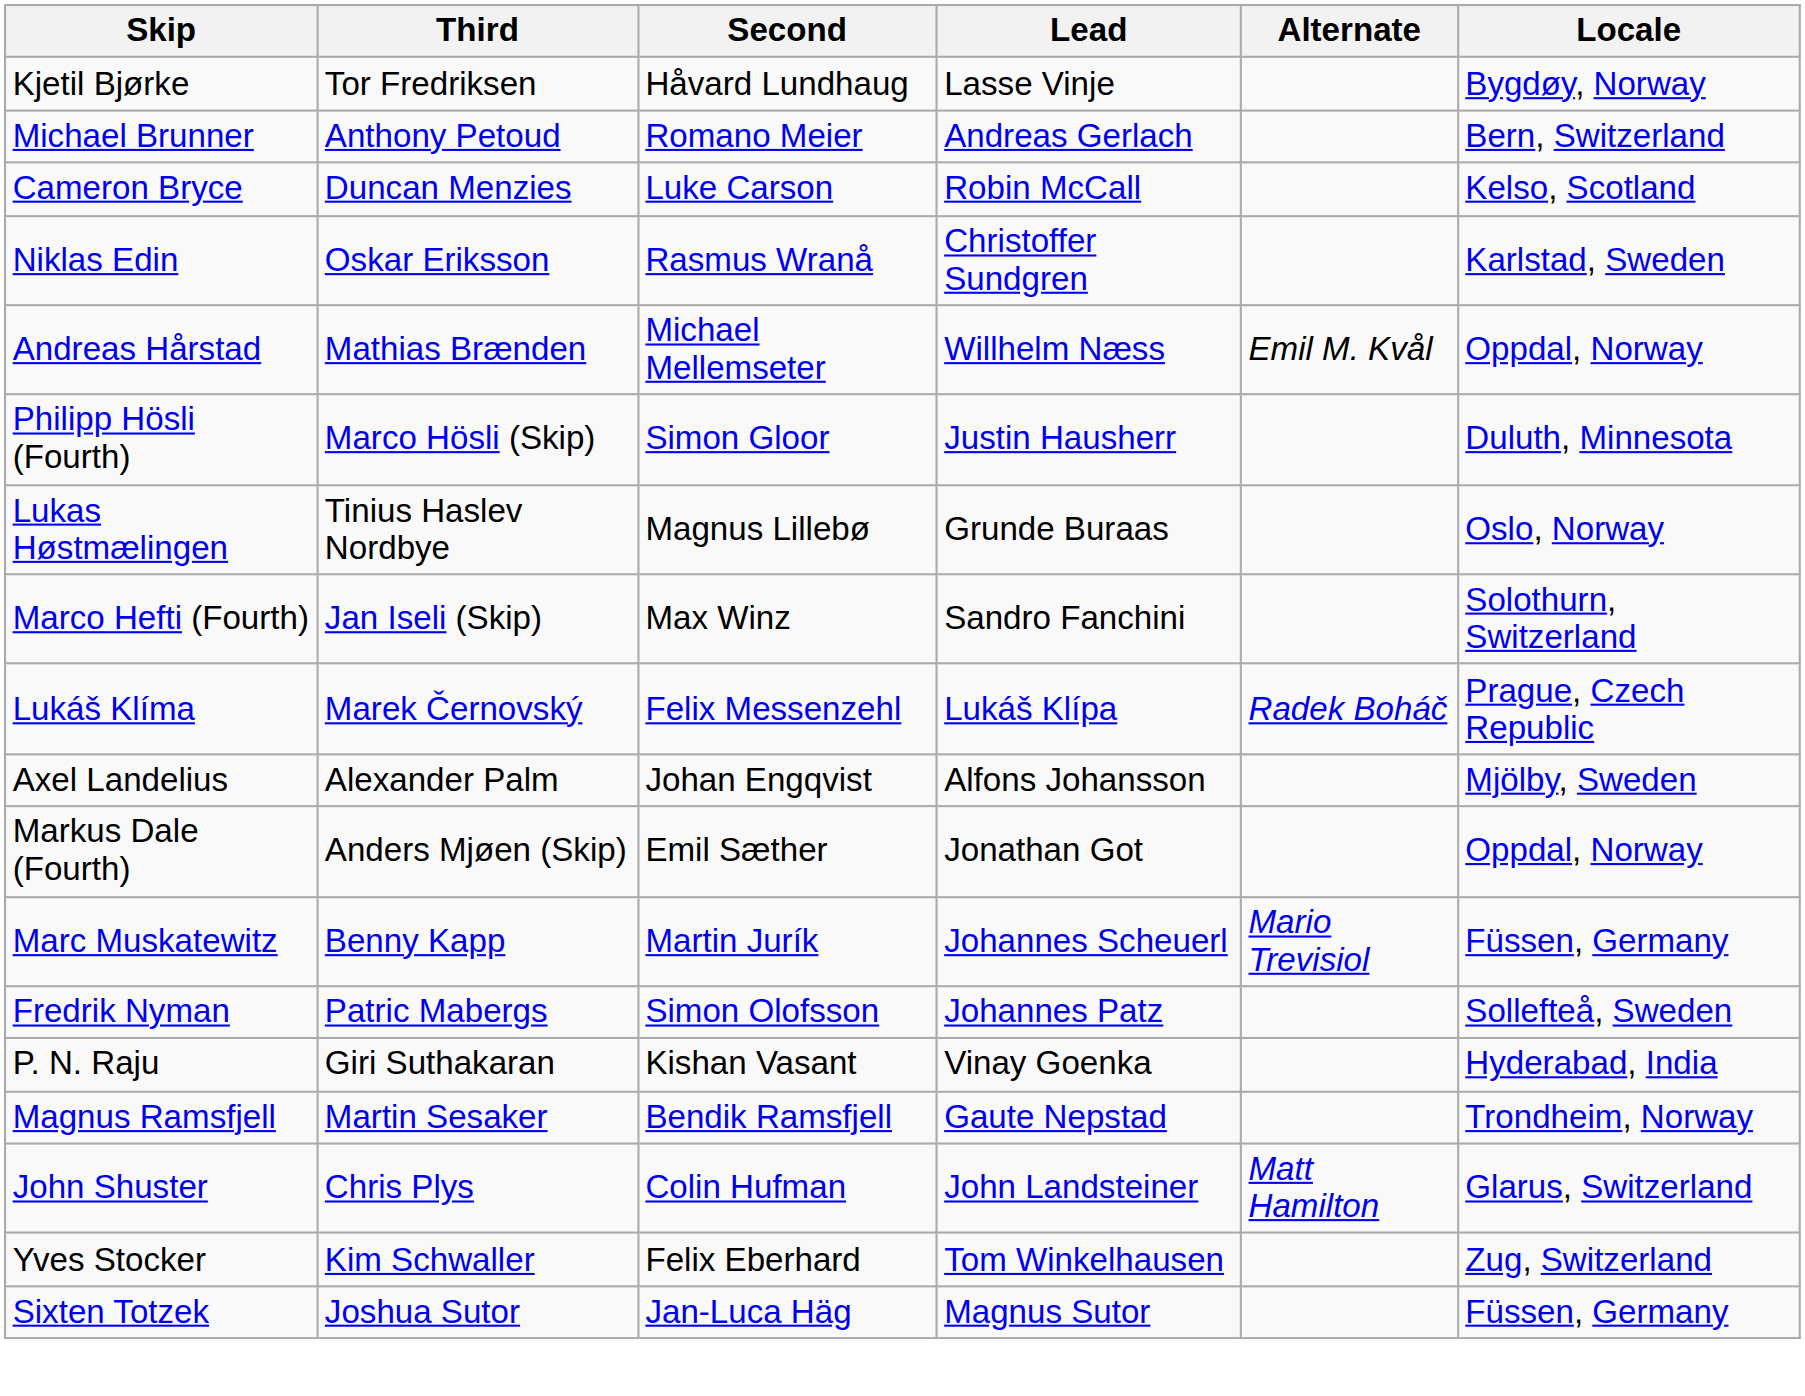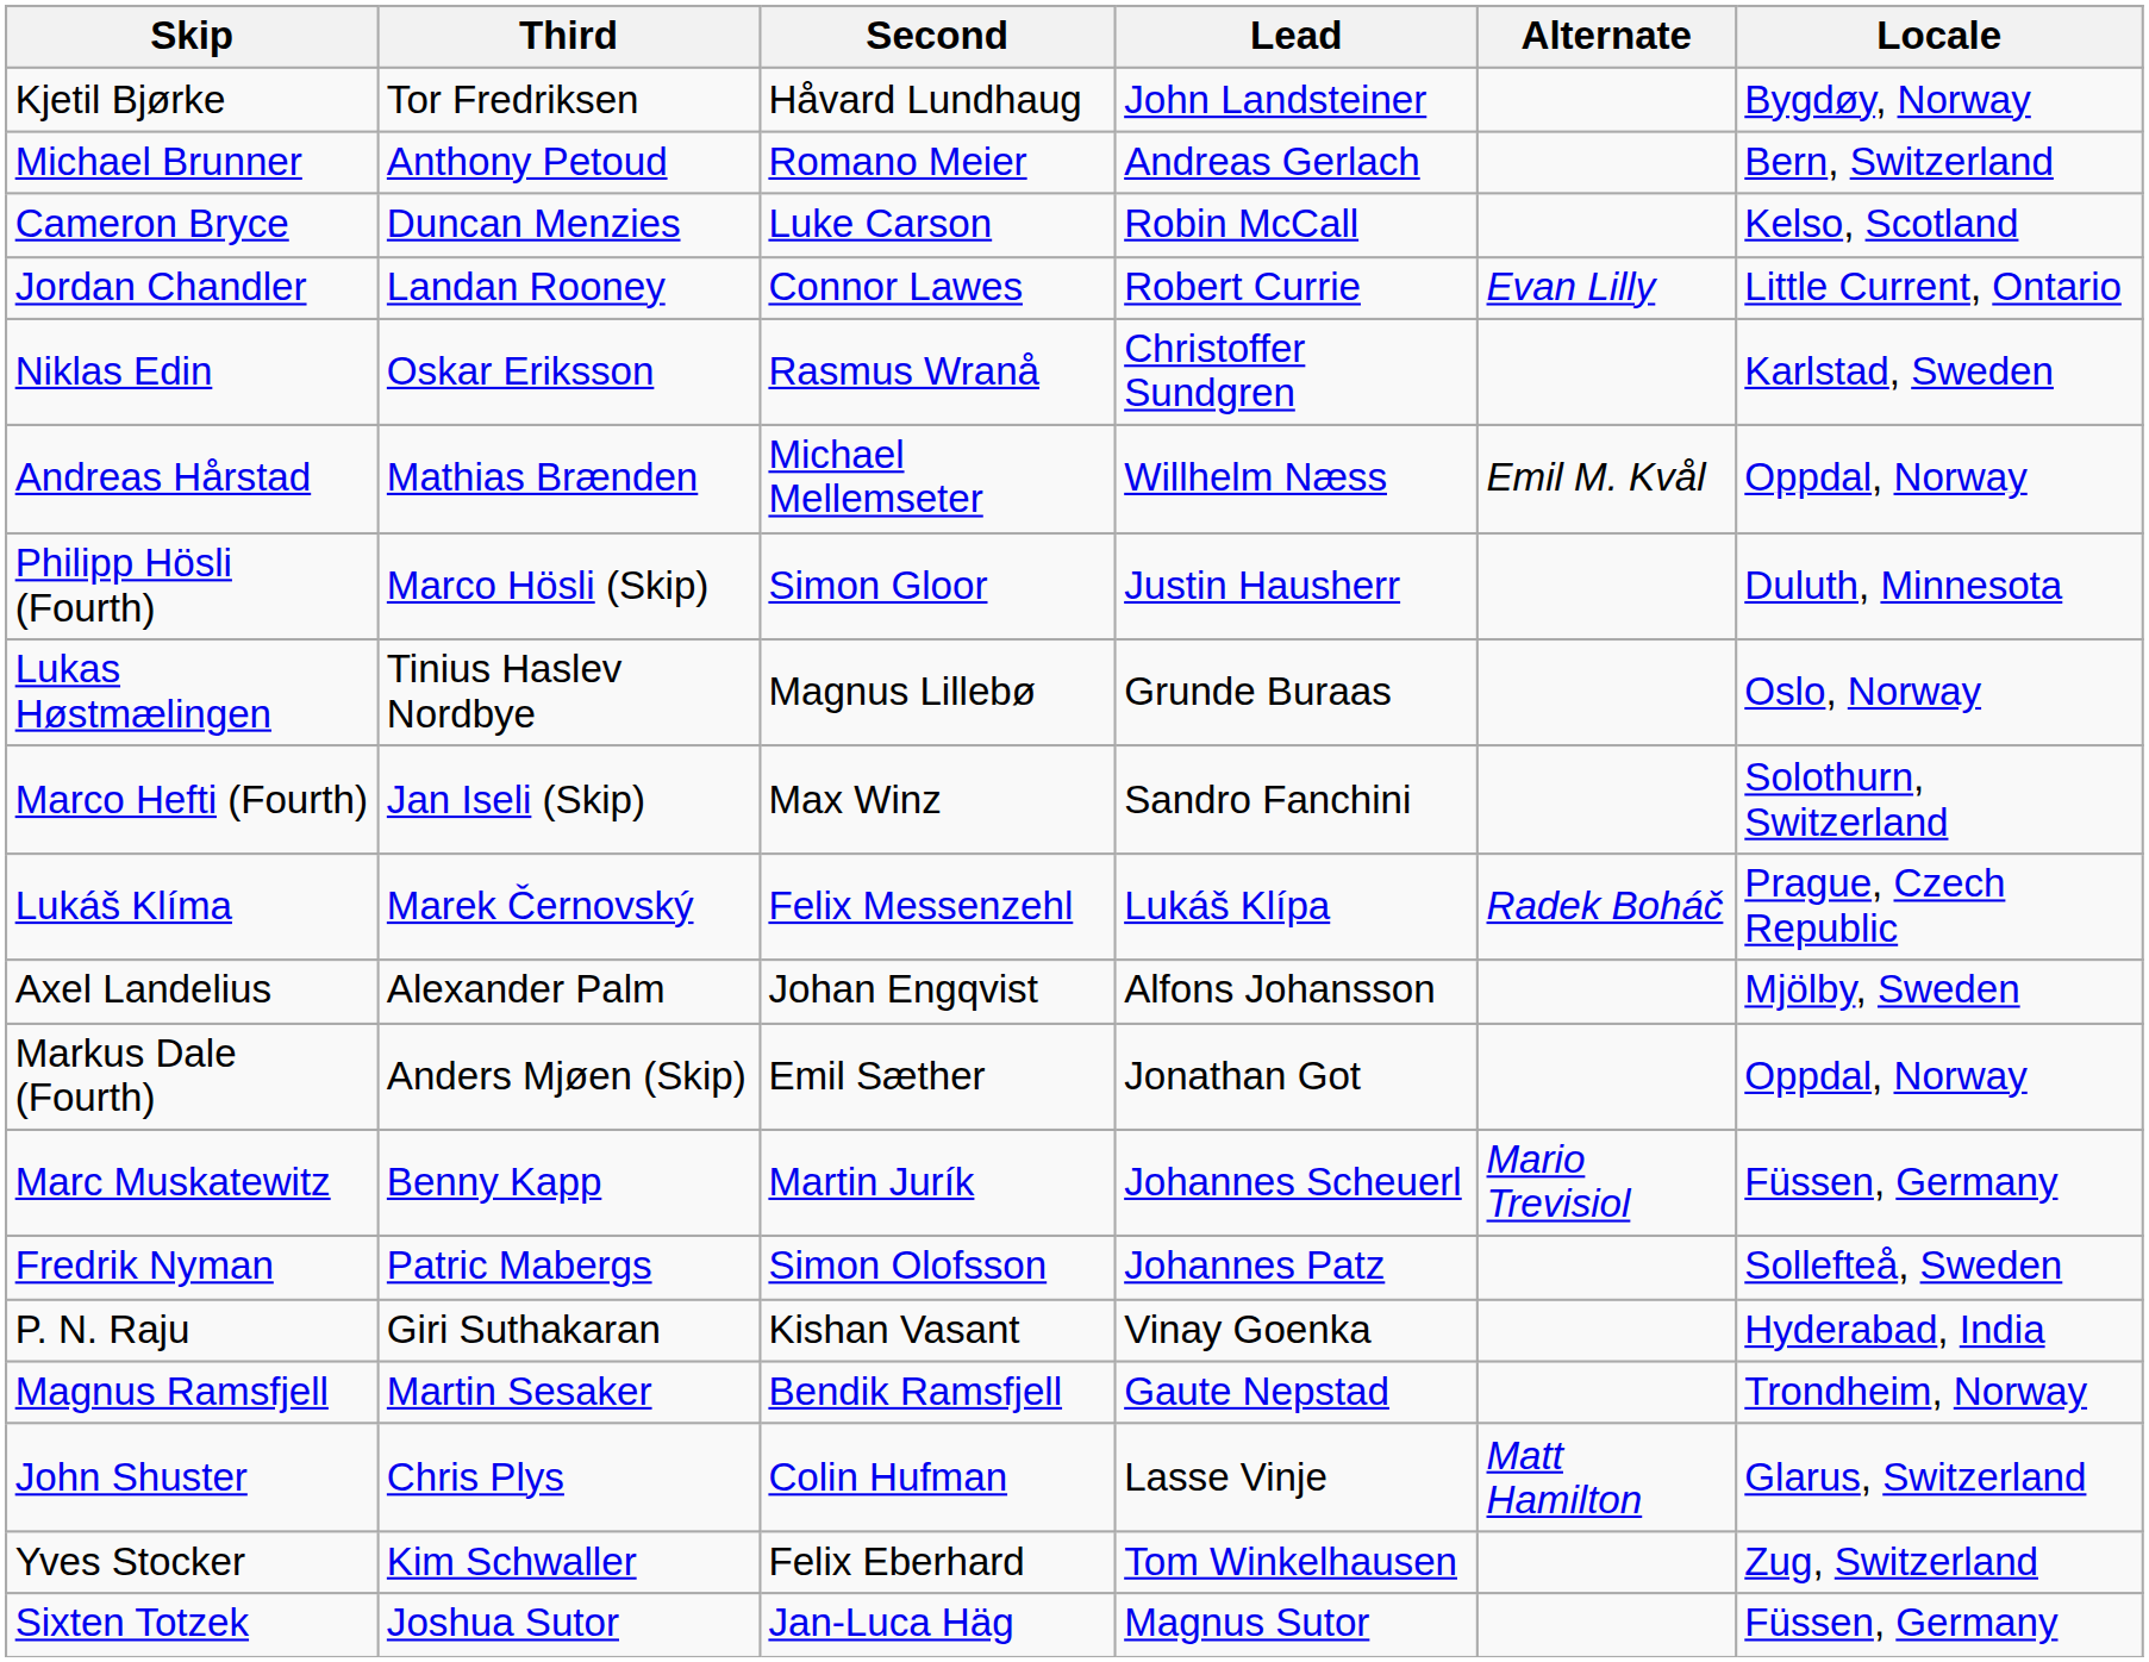 <table class=wikitable>
 <tr>
 <th scope="col">Skip</th>
 <th scope="col">Third</th>
 <th scope="col">Second</th>
 <th scope="col">Lead</th>
 <th scope="col">Alternate</th>
 <th scope="col">Locale</th>
 </tr>
 <tr>
 <td>Kjetil Bjørke</td>
 <td>Tor Fredriksen</td>
 <td>Håvard Lundhaug</td>
-<td>Lasse Vinje</td>
+<td><a href='#'>John Landsteiner</a></td>
 <td></td>
 <td> <a href='#'>Bygdøy</a>, <a href='#'>Norway</a></td>
 </tr>
 <tr>
 <td><a href='#'>Michael Brunner</a></td>
 <td><a href='#'>Anthony Petoud</a></td>
 <td><a href='#'>Romano Meier</a></td>
 <td><a href='#'>Andreas Gerlach</a></td>
 <td></td>
 <td> <a href='#'>Bern</a>, <a href='#'>Switzerland</a></td>
 </tr>
 <tr>
 <td><a href='#'>Cameron Bryce</a></td>
 <td><a href='#'>Duncan Menzies</a></td>
 <td><a href='#'>Luke Carson</a></td>
 <td><a href='#'>Robin McCall</a></td>
 <td></td>
 <td> <a href='#'>Kelso</a>, <a href='#'>Scotland</a></td>
+</tr>
+<tr>
+<td><a href='#'>Jordan Chandler</a></td>
+<td><a href='#'>Landan Rooney</a></td>
+<td><a href='#'>Connor Lawes</a></td>
+<td><a href='#'>Robert Currie</a></td>
+<td><em><a href='#'>Evan Lilly</a></em></td>
+<td> <a href='#'>Little Current</a>, <a href='#'>Ontario</a></td>
 </tr>
 <tr>
 <td><a href='#'>Niklas Edin</a></td>
 <td><a href='#'>Oskar Eriksson</a></td>
 <td><a href='#'>Rasmus Wranå</a></td>
 <td><a href='#'>Christoffer Sundgren</a></td>
 <td></td>
 <td> <a href='#'>Karlstad</a>, <a href='#'>Sweden</a></td>
 </tr>
 <tr>
 <td><a href='#'>Andreas Hårstad</a></td>
 <td><a href='#'>Mathias Brænden</a></td>
 <td><a href='#'>Michael Mellemseter</a></td>
 <td><a href='#'>Willhelm Næss</a></td>
 <td><em>Emil M. Kvål</em></td>
 <td> <a href='#'>Oppdal</a>, <a href='#'>Norway</a></td>
 </tr>
 <tr>
 <td><a href='#'>Philipp Hösli</a> (Fourth)</td>
 <td><a href='#'>Marco Hösli</a> (Skip)</td>
 <td><a href='#'>Simon Gloor</a></td>
 <td><a href='#'>Justin Hausherr</a></td>
 <td></td>
 <td> <a href='#'>Duluth</a>, <a href='#'>Minnesota</a></td>
 </tr>
 <tr>
 <td><a href='#'>Lukas Høstmælingen</a></td>
 <td>Tinius Haslev Nordbye</td>
 <td>Magnus Lillebø</td>
 <td>Grunde Buraas</td>
 <td></td>
 <td> <a href='#'>Oslo</a>, <a href='#'>Norway</a></td>
 </tr>
 <tr>
 <td><a href='#'>Marco Hefti</a> (Fourth)</td>
 <td><a href='#'>Jan Iseli</a> (Skip)</td>
 <td>Max Winz</td>
 <td>Sandro Fanchini</td>
 <td></td>
 <td> <a href='#'>Solothurn</a>, <a href='#'>Switzerland</a></td>
 </tr>
 <tr>
 <td><a href='#'>Lukáš Klíma</a></td>
 <td><a href='#'>Marek Černovský</a></td>
 <td><a href='#'>Felix Messenzehl</a></td>
 <td><a href='#'>Lukáš Klípa</a></td>
 <td><em><a href='#'>Radek Boháč</a></em></td>
 <td> <a href='#'>Prague</a>, <a href='#'>Czech Republic</a></td>
 </tr>
 <tr>
 <td>Axel Landelius</td>
 <td>Alexander Palm</td>
 <td>Johan Engqvist</td>
 <td>Alfons Johansson</td>
 <td></td>
 <td> <a href='#'>Mjölby</a>, <a href='#'>Sweden</a></td>
 </tr>
 <tr>
 <td>Markus Dale (Fourth)</td>
 <td>Anders Mjøen (Skip)</td>
 <td>Emil Sæther</td>
 <td>Jonathan Got</td>
 <td></td>
 <td> <a href='#'>Oppdal</a>, <a href='#'>Norway</a></td>
 </tr>
 <tr>
 <td><a href='#'>Marc Muskatewitz</a></td>
 <td><a href='#'>Benny Kapp</a></td>
 <td><a href='#'>Martin Jurík</a></td>
 <td><a href='#'>Johannes Scheuerl</a></td>
 <td><em><a href='#'>Mario Trevisiol</a></em></td>
 <td> <a href='#'>Füssen</a>, <a href='#'>Germany</a></td>
 </tr>
 <tr>
 <td><a href='#'>Fredrik Nyman</a></td>
 <td><a href='#'>Patric Mabergs</a></td>
 <td><a href='#'>Simon Olofsson</a></td>
 <td><a href='#'>Johannes Patz</a></td>
 <td></td>
 <td> <a href='#'>Sollefteå</a>, <a href='#'>Sweden</a></td>
 </tr>
 <tr>
 <td>P. N. Raju</td>
 <td>Giri Suthakaran</td>
 <td>Kishan Vasant</td>
 <td>Vinay Goenka</td>
 <td></td>
 <td> <a href='#'>Hyderabad</a>, <a href='#'>India</a></td>
 </tr>
 <tr>
 <td><a href='#'>Magnus Ramsfjell</a></td>
 <td><a href='#'>Martin Sesaker</a></td>
 <td><a href='#'>Bendik Ramsfjell</a></td>
 <td><a href='#'>Gaute Nepstad</a></td>
 <td></td>
 <td> <a href='#'>Trondheim</a>, <a href='#'>Norway</a></td>
 </tr>
 <tr>
 <td><a href='#'>John Shuster</a></td>
 <td><a href='#'>Chris Plys</a></td>
 <td><a href='#'>Colin Hufman</a></td>
-<td><a href='#'>John Landsteiner</a></td>
+<td>Lasse Vinje</td>
 <td><em><a href='#'>Matt Hamilton</a></em></td>
 <td> <a href='#'>Glarus</a>, <a href='#'>Switzerland</a></td>
 </tr>
 <tr>
 <td>Yves Stocker</td>
 <td><a href='#'>Kim Schwaller</a></td>
 <td>Felix Eberhard</td>
 <td><a href='#'>Tom Winkelhausen</a></td>
 <td></td>
 <td> <a href='#'>Zug</a>, <a href='#'>Switzerland</a></td>
 </tr>
 <tr>
 <td><a href='#'>Sixten Totzek</a></td>
 <td><a href='#'>Joshua Sutor</a></td>
 <td><a href='#'>Jan-Luca Häg</a></td>
 <td><a href='#'>Magnus Sutor</a></td>
 <td></td>
 <td> <a href='#'>Füssen</a>, <a href='#'>Germany</a></td>
 </tr>
 </table>
